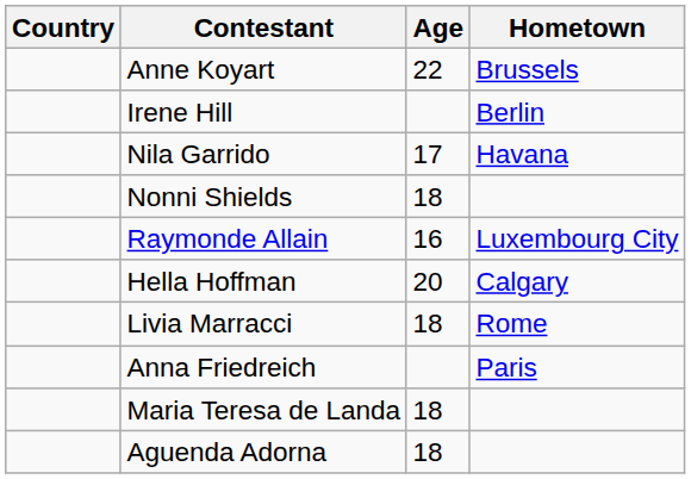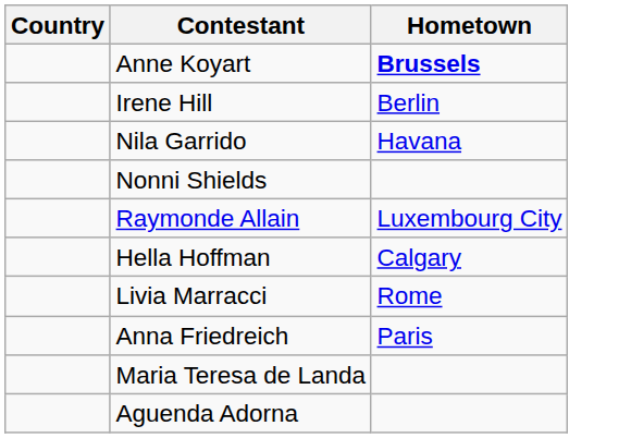 <table class="wikitable sortable" style="font-size: 95%;">
 <tr>
 <th>Country</th>
 <th>Contestant</th>
-<th>Age</th>
 <th>Hometown</th>
 </tr>
 <tr>
 <td></td>
 <td>Anne Koyart</td>
-<td>22</td>
-<td><a href='#'>Brussels</a></td>
+<td><strong><a href='#'>Brussels</a></strong></td>
 </tr>
 <tr>
 <td></td>
 <td>Irene Hill</td>
-<td></td>
 <td><a href='#'>Berlin</a></td>
 </tr>
 <tr>
 <td></td>
 <td>Nila Garrido</td>
-<td>17</td>
 <td><a href='#'>Havana</a></td>
 </tr>
 <tr>
 <td></td>
 <td>Nonni Shields</td>
-<td>18</td>
 <td></td>
 </tr>
 <tr>
 <td></td>
 <td><a href='#'>Raymonde Allain</a></td>
-<td>16</td>
 <td><a href='#'>Luxembourg City</a></td>
 </tr>
 <tr>
 <td></td>
 <td>Hella Hoffman</td>
-<td>20</td>
 <td><a href='#'>Calgary</a></td>
 </tr>
 <tr>
 <td></td>
 <td>Livia Marracci</td>
-<td>18</td>
 <td><a href='#'>Rome</a></td>
 </tr>
 <tr>
 <td></td>
 <td>Anna Friedreich</td>
-<td></td>
 <td><a href='#'>Paris</a></td>
 </tr>
 <tr>
 <td></td>
 <td>Maria Teresa de Landa</td>
-<td>18</td>
 <td></td>
 </tr>
 <tr>
 <td></td>
 <td>Aguenda Adorna</td>
-<td>18</td>
 <td></td>
 </tr>
 </table>
